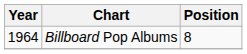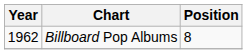 <table class="wikitable">
 <tr>
 <th>Year</th>
 <th>Chart</th>
 <th>Position</th>
 </tr>
 <tr>
-<td>1964</td>
+<td>1962</td>
 <td><em>Billboard</em> Pop Albums</td>
 <td>8</td>
 </tr>
 <tr>
 </tr>
 </table>
